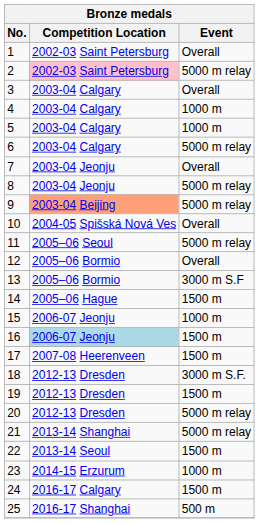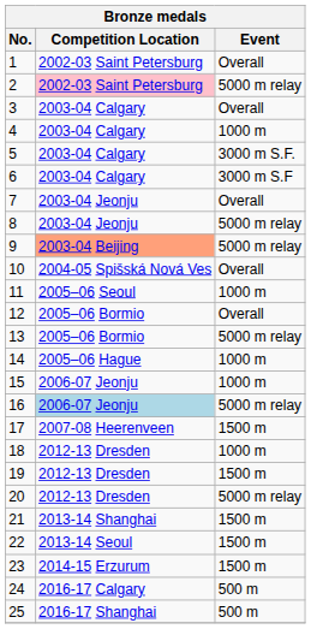 <table class="wikitable" style="font-size:95%" style="text-align:center">
 <tr>
 <th colspan="4">Bronze medals</th>
 </tr>
 <tr>
 <th>No.</th>
 <th>Competition Location</th>
 <th>Event</th>
 </tr>
 <tr>
 <td>1</td>
 <td align="left"><a href='#'>2002-03</a>  <a href='#'>Saint Petersburg</a></td>
 <td>Overall</td>
 </tr>
 <tr>
 <td>2</td>
 <td align="left" style="background: pink;"><a href='#'>2002-03</a>  <a href='#'>Saint Petersburg</a></td>
 <td>5000 m relay</td>
 </tr>
 <tr>
 <td>3</td>
 <td align="left"><a href='#'>2003-04</a>  <a href='#'>Calgary</a></td>
 <td>Overall</td>
 </tr>
 <tr>
 <td>4</td>
 <td align="left"><a href='#'>2003-04</a>  <a href='#'>Calgary</a></td>
 <td>1000 m</td>
 </tr>
 <tr>
 <td>5</td>
 <td align="left"><a href='#'>2003-04</a>  <a href='#'>Calgary</a></td>
-<td>1000 m</td>
+<td>3000 m S.F.</td>
 </tr>
 <tr>
 <td>6</td>
 <td align="left"><a href='#'>2003-04</a>  <a href='#'>Calgary</a></td>
-<td>5000 m relay</td>
+<td>3000 m S.F</td>
 </tr>
 <tr>
 <td>7</td>
 <td align="left"><a href='#'>2003-04</a>  <a href='#'>Jeonju</a></td>
 <td>Overall</td>
 </tr>
 <tr>
 <td>8</td>
 <td align="left"><a href='#'>2003-04</a>  <a href='#'>Jeonju</a></td>
 <td>5000 m relay</td>
 </tr>
 <tr>
 <td>9</td>
 <td align="left" style="background: lightsalmon;"><a href='#'>2003-04</a>  <a href='#'>Beijing</a></td>
 <td>5000 m relay</td>
 </tr>
 <tr>
 <td>10</td>
 <td align="left"><a href='#'>2004-05</a>  <a href='#'>Spišská Nová Ves</a></td>
 <td>Overall</td>
 </tr>
 <tr>
 <td>11</td>
 <td align="left"><a href='#'>2005–06</a>  <a href='#'>Seoul</a></td>
-<td>5000 m relay</td>
+<td>1000 m</td>
 </tr>
 <tr>
 <td>12</td>
 <td align="left"><a href='#'>2005–06</a>  <a href='#'>Bormio</a></td>
 <td>Overall</td>
 </tr>
 <tr>
 <td>13</td>
 <td align="left"><a href='#'>2005–06</a>  <a href='#'>Bormio</a></td>
-<td>3000 m S.F</td>
+<td>5000 m relay</td>
 </tr>
 <tr>
 <td>14</td>
 <td align="left"><a href='#'>2005–06</a>  <a href='#'>Hague</a></td>
-<td>1500 m</td>
+<td>1000 m</td>
 </tr>
 <tr>
 <td>15</td>
 <td align="left"><a href='#'>2006-07</a>  <a href='#'>Jeonju</a></td>
 <td>1000 m</td>
 </tr>
 <tr>
 <td>16</td>
 <td align="left" style="background: lightblue;"><a href='#'>2006-07</a>  <a href='#'>Jeonju</a></td>
-<td>1500 m</td>
+<td>5000 m relay</td>
 </tr>
 <tr>
 <td>17</td>
 <td align="left"><a href='#'>2007-08</a>  <a href='#'>Heerenveen</a></td>
 <td>1500 m</td>
 </tr>
 <tr>
 <td>18</td>
 <td align="left"><a href='#'>2012-13</a>  <a href='#'>Dresden</a></td>
-<td>3000 m S.F.</td>
+<td>1000 m</td>
 </tr>
 <tr>
 <td>19</td>
 <td align="left"><a href='#'>2012-13</a>  <a href='#'>Dresden</a></td>
 <td>1500 m</td>
 </tr>
 <tr>
 <td>20</td>
 <td align="left"><a href='#'>2012-13</a>  <a href='#'>Dresden</a></td>
 <td>5000 m relay</td>
 </tr>
 <tr>
 <td>21</td>
 <td align="left"><a href='#'>2013-14</a>  <a href='#'>Shanghai</a></td>
-<td>5000 m relay</td>
+<td>1500 m</td>
 </tr>
 <tr>
 <td>22</td>
 <td align="left"><a href='#'>2013-14</a>  <a href='#'>Seoul</a></td>
 <td>1500 m</td>
 </tr>
 <tr>
 <td>23</td>
 <td align="left"><a href='#'>2014-15</a>  <a href='#'>Erzurum</a></td>
-<td>1000 m</td>
+<td>1500 m</td>
 </tr>
 <tr>
 <td>24</td>
 <td align="left"><a href='#'>2016-17</a>  <a href='#'>Calgary</a></td>
-<td>1500 m</td>
+<td>500 m</td>
 </tr>
 <tr>
 <td>25</td>
 <td align="left"><a href='#'>2016-17</a>  <a href='#'>Shanghai</a></td>
 <td>500 m</td>
 </tr>
 <tr>
 </tr>
 </table>
